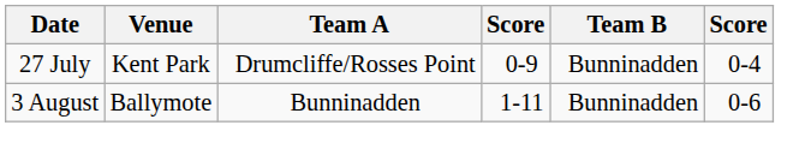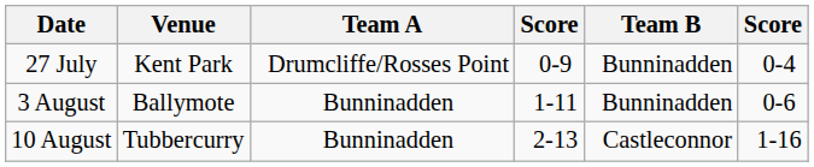 <table class="wikitable">
 <tr>
 <th>Date</th>
 <th>Venue</th>
 <th>Team A</th>
 <th>Score</th>
 <th>Team B</th>
 <th>Score</th>
 </tr>
 <tr align="center">
 <td>27 July</td>
 <td>Kent Park</td>
 <td>  Drumcliffe/Rosses Point</td>
 <td>  0-9</td>
 <td>  Bunninadden</td>
 <td>  0-4</td>
 </tr>
 <tr align="center">
 <td>3 August</td>
 <td>Ballymote</td>
 <td>  Bunninadden</td>
 <td>  1-11</td>
 <td>  Bunninadden</td>
 <td>  0-6</td>
 </tr>
+<tr align="center">
+<td>10 August</td>
+<td>Tubbercurry</td>
+<td>  Bunninadden</td>
+<td>  2-13</td>
+<td>  Castleconnor</td>
+<td>  1-16</td>
+</tr>
 </table>
